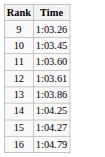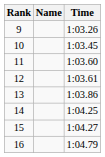 <table class="wikitable">
 <tr>
 <th>Rank</th>
+<th>Name</th>
 <th>Time</th>
 </tr>
 <tr>
 <td align="center">9</td>
+<td></td>
 <td align="center">1:03.26</td>
 </tr>
 <tr>
 <td align="center">10</td>
+<td></td>
 <td align="center">1:03.45</td>
 </tr>
 <tr>
 <td align="center">11</td>
+<td></td>
 <td align="center">1:03.60</td>
 </tr>
 <tr>
 <td align="center">12</td>
+<td></td>
 <td align="center">1:03.61</td>
 </tr>
 <tr>
 <td align="center">13</td>
+<td></td>
 <td align="center">1:03.86</td>
 </tr>
 <tr>
 <td align="center">14</td>
+<td></td>
 <td align="center">1:04.25</td>
 </tr>
 <tr>
 <td align="center">15</td>
+<td></td>
 <td align="center">1:04.27</td>
 </tr>
 <tr>
 <td align="center">16</td>
+<td></td>
 <td align="center">1:04.79</td>
 </tr>
 </table>
